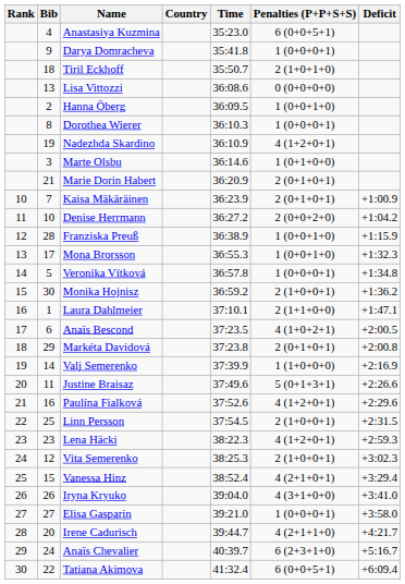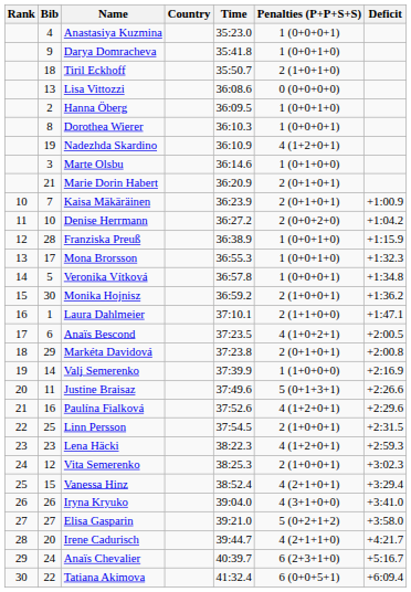 <table class="wikitable sortable" style="text-align:center">
 <tr>
 <th>Rank</th>
 <th>Bib</th>
 <th>Name</th>
 <th>Country</th>
 <th>Time</th>
 <th>Penalties  (P+P+S+S)</th>
 <th>Deficit</th>
 </tr>
 <tr>
 <td></td>
 <td>4</td>
 <td align=left><a href='#'>Anastasiya Kuzmina</a></td>
 <td align=left></td>
 <td>35:23.0</td>
-<td>6 (0+0+5+1)</td>
+<td>1 (0+0+0+1)</td>
 <td></td>
 </tr>
 <tr>
 <td></td>
 <td>9</td>
 <td align=left><a href='#'>Darya Domracheva</a></td>
 <td align=left></td>
 <td>35:41.8</td>
-<td>1 (0+0+0+1)</td>
+<td>1 (0+0+1+0)</td>
 <td></td>
 </tr>
 <tr>
 <td></td>
 <td>18</td>
 <td align=left><a href='#'>Tiril Eckhoff</a></td>
 <td align=left></td>
 <td>35:50.7</td>
 <td>2 (1+0+1+0)</td>
 <td></td>
 </tr>
 <tr>
 <td></td>
 <td>13</td>
 <td align=left><a href='#'>Lisa Vittozzi</a></td>
 <td align=left></td>
 <td>36:08.6</td>
 <td>0 (0+0+0+0)</td>
 <td></td>
 </tr>
 <tr>
 <td></td>
 <td>2</td>
 <td align=left><a href='#'>Hanna Öberg</a></td>
 <td align=left></td>
 <td>36:09.5</td>
 <td>1 (0+0+1+0)</td>
 <td></td>
 </tr>
 <tr>
 <td></td>
 <td>8</td>
 <td align=left><a href='#'>Dorothea Wierer</a></td>
 <td align=left></td>
 <td>36:10.3</td>
 <td>1 (0+0+0+1)</td>
 <td></td>
 </tr>
 <tr>
 <td></td>
 <td>19</td>
 <td align=left><a href='#'>Nadezhda Skardino</a></td>
 <td align=left></td>
 <td>36:10.9</td>
 <td>4 (1+2+0+1)</td>
 <td></td>
 </tr>
 <tr>
 <td></td>
 <td>3</td>
 <td align=left><a href='#'>Marte Olsbu</a></td>
 <td align=left></td>
 <td>36:14.6</td>
 <td>1 (0+1+0+0)</td>
 <td></td>
 </tr>
 <tr>
 <td></td>
 <td>21</td>
 <td align=left><a href='#'>Marie Dorin Habert</a></td>
 <td align=left></td>
 <td>36:20.9</td>
 <td>2 (0+1+0+1)</td>
 <td></td>
 </tr>
 <tr>
 <td>10</td>
 <td>7</td>
 <td align=left><a href='#'>Kaisa Mäkäräinen</a></td>
 <td align=left></td>
 <td>36:23.9</td>
 <td>2 (0+1+0+1)</td>
 <td>+1:00.9</td>
 </tr>
 <tr>
 <td>11</td>
 <td>10</td>
 <td align=left><a href='#'>Denise Herrmann</a></td>
 <td align=left></td>
 <td>36:27.2</td>
 <td>2 (0+0+2+0)</td>
 <td>+1:04.2</td>
 </tr>
 <tr>
 <td>12</td>
 <td>28</td>
 <td align=left><a href='#'>Franziska Preuß</a></td>
 <td align=left></td>
 <td>36:38.9</td>
 <td>1 (0+0+1+0)</td>
 <td>+1:15.9</td>
 </tr>
 <tr>
 <td>13</td>
 <td>17</td>
 <td align=left><a href='#'>Mona Brorsson</a></td>
 <td align=left></td>
 <td>36:55.3</td>
 <td>1 (0+0+1+0)</td>
 <td>+1:32.3</td>
 </tr>
 <tr>
 <td>14</td>
 <td>5</td>
 <td align=left><a href='#'>Veronika Vítková</a></td>
 <td align=left></td>
 <td>36:57.8</td>
 <td>1 (0+0+0+1)</td>
 <td>+1:34.8</td>
 </tr>
 <tr>
 <td>15</td>
 <td>30</td>
 <td align=left><a href='#'>Monika Hojnisz</a></td>
 <td align=left></td>
 <td>36:59.2</td>
 <td>2 (1+0+0+1)</td>
 <td>+1:36.2</td>
 </tr>
 <tr>
 <td>16</td>
 <td>1</td>
 <td align=left><a href='#'>Laura Dahlmeier</a></td>
 <td align=left></td>
 <td>37:10.1</td>
 <td>2 (1+1+0+0)</td>
 <td>+1:47.1</td>
 </tr>
 <tr>
 <td>17</td>
 <td>6</td>
 <td align=left><a href='#'>Anaïs Bescond</a></td>
 <td align=left></td>
 <td>37:23.5</td>
 <td>4 (1+0+2+1)</td>
 <td>+2:00.5</td>
 </tr>
 <tr>
 <td>18</td>
 <td>29</td>
 <td align=left><a href='#'>Markéta Davidová</a></td>
 <td align=left></td>
 <td>37:23.8</td>
 <td>2 (0+1+0+1)</td>
 <td>+2:00.8</td>
 </tr>
 <tr>
 <td>19</td>
 <td>14</td>
 <td align=left><a href='#'>Valj Semerenko</a></td>
 <td align=left></td>
 <td>37:39.9</td>
 <td>1 (1+0+0+0)</td>
 <td>+2:16.9</td>
 </tr>
 <tr>
 <td>20</td>
 <td>11</td>
 <td align=left><a href='#'>Justine Braisaz</a></td>
 <td align=left></td>
 <td>37:49.6</td>
 <td>5 (0+1+3+1)</td>
 <td>+2:26.6</td>
 </tr>
 <tr>
 <td>21</td>
 <td>16</td>
 <td align=left><a href='#'>Paulína Fialková</a></td>
 <td align=left></td>
 <td>37:52.6</td>
 <td>4 (1+2+0+1)</td>
 <td>+2:29.6</td>
 </tr>
 <tr>
 <td>22</td>
 <td>25</td>
 <td align=left><a href='#'>Linn Persson</a></td>
 <td align=left></td>
 <td>37:54.5</td>
 <td>2 (1+0+0+1)</td>
 <td>+2:31.5</td>
 </tr>
 <tr>
 <td>23</td>
 <td>23</td>
 <td align=left><a href='#'>Lena Häcki</a></td>
 <td align=left></td>
 <td>38:22.3</td>
 <td>4 (1+2+0+1)</td>
 <td>+2:59.3</td>
 </tr>
 <tr>
 <td>24</td>
 <td>12</td>
 <td align=left><a href='#'>Vita Semerenko</a></td>
 <td align=left></td>
 <td>38:25.3</td>
 <td>2 (1+0+0+1)</td>
 <td>+3:02.3</td>
 </tr>
 <tr>
 <td>25</td>
 <td>15</td>
 <td align=left><a href='#'>Vanessa Hinz</a></td>
 <td align=left></td>
 <td>38:52.4</td>
 <td>4 (2+1+0+1)</td>
 <td>+3:29.4</td>
 </tr>
 <tr>
 <td>26</td>
 <td>26</td>
 <td align=left><a href='#'>Iryna Kryuko</a></td>
 <td align=left></td>
 <td>39:04.0</td>
 <td>4 (3+1+0+0)</td>
 <td>+3:41.0</td>
 </tr>
 <tr>
 <td>27</td>
 <td>27</td>
 <td align=left><a href='#'>Elisa Gasparin</a></td>
 <td align=left></td>
 <td>39:21.0</td>
-<td>1 (0+0+0+1)</td>
+<td>5 (0+2+1+2)</td>
 <td>+3:58.0</td>
 </tr>
 <tr>
 <td>28</td>
 <td>20</td>
 <td align=left><a href='#'>Irene Cadurisch</a></td>
 <td align=left></td>
 <td>39:44.7</td>
 <td>4 (2+1+1+0)</td>
 <td>+4:21.7</td>
 </tr>
 <tr>
 <td>29</td>
 <td>24</td>
 <td align=left><a href='#'>Anaïs Chevalier</a></td>
 <td align=left></td>
 <td>40:39.7</td>
 <td>6 (2+3+1+0)</td>
 <td>+5:16.7</td>
 </tr>
 <tr>
 <td>30</td>
 <td>22</td>
 <td align=left><a href='#'>Tatiana Akimova</a></td>
 <td align=left></td>
 <td>41:32.4</td>
 <td>6 (0+0+5+1)</td>
 <td>+6:09.4</td>
 </tr>
 </table>
